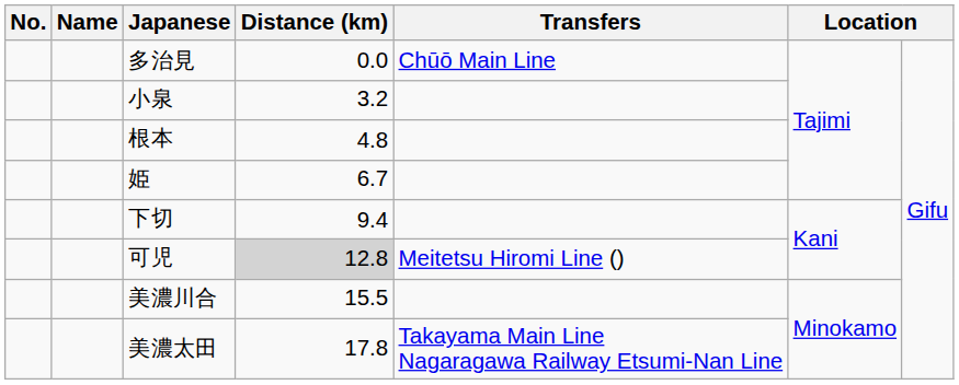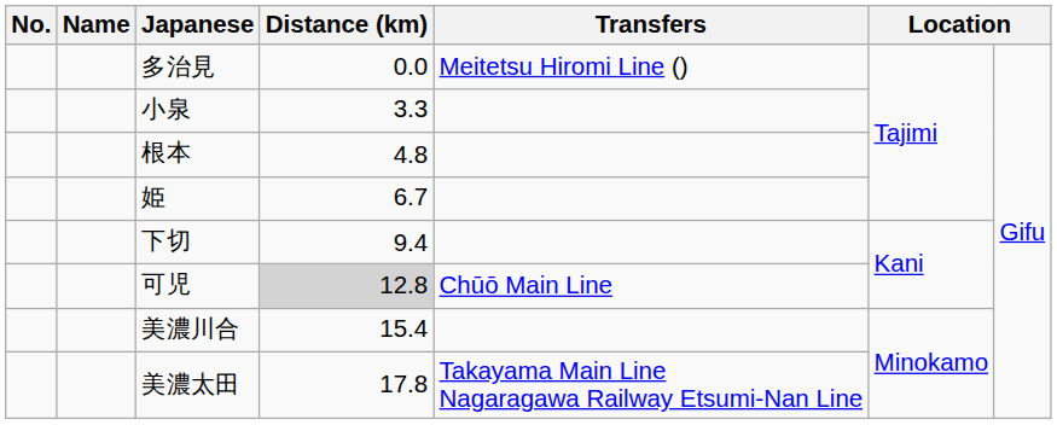 <table class="wikitable">
 <tr>
 <th>No.</th>
 <th>Name</th>
 <th>Japanese</th>
 <th>Distance (km)</th>
 <th>Transfers</th>
 <th colspan="2">Location</th>
 </tr>
 <tr>
 <td></td>
 <td></td>
 <td>多治見</td>
 <td style="text-align:right;">0.0</td>
-<td><a href='#'>Chūō Main Line</a></td>
+<td><a href='#'>Meitetsu Hiromi Line</a> ()</td>
 <td rowspan="4"><a href='#'>Tajimi</a></td>
 <td rowspan="8" style="text-align:center"><a href='#'>Gifu</a></td>
 </tr>
 <tr>
 <td></td>
 <td></td>
 <td>小泉</td>
-<td style="text-align:right;">3.2</td>
+<td style="text-align:right;">3.3</td>
 <td> </td>
 </tr>
 <tr>
 <td></td>
 <td></td>
 <td>根本</td>
 <td style="text-align:right;">4.8</td>
 <td> </td>
 </tr>
 <tr>
 <td></td>
 <td></td>
 <td>姫</td>
 <td style="text-align:right;">6.7</td>
 <td> </td>
 </tr>
 <tr>
 <td></td>
 <td></td>
 <td>下切</td>
 <td style="text-align:right;">9.4</td>
 <td> </td>
 <td rowspan="2"><a href='#'>Kani</a></td>
 </tr>
 <tr>
 <td></td>
 <td></td>
 <td>可児</td>
 <td style="background: lightgrey; text-align:right;">12.8</td>
-<td><a href='#'>Meitetsu Hiromi Line</a> ()</td>
+<td><a href='#'>Chūō Main Line</a></td>
 </tr>
 <tr>
 <td></td>
 <td></td>
 <td>美濃川合</td>
-<td style="text-align:right;">15.5</td>
+<td style="text-align:right;">15.4</td>
 <td> </td>
 <td rowspan="2"><a href='#'>Minokamo</a></td>
 </tr>
 <tr>
 <td></td>
 <td></td>
 <td>美濃太田</td>
 <td style="text-align:right;">17.8</td>
 <td><a href='#'>Takayama Main Line</a><br><a href='#'>Nagaragawa Railway Etsumi-Nan Line</a></td>
 </tr>
 </table>
